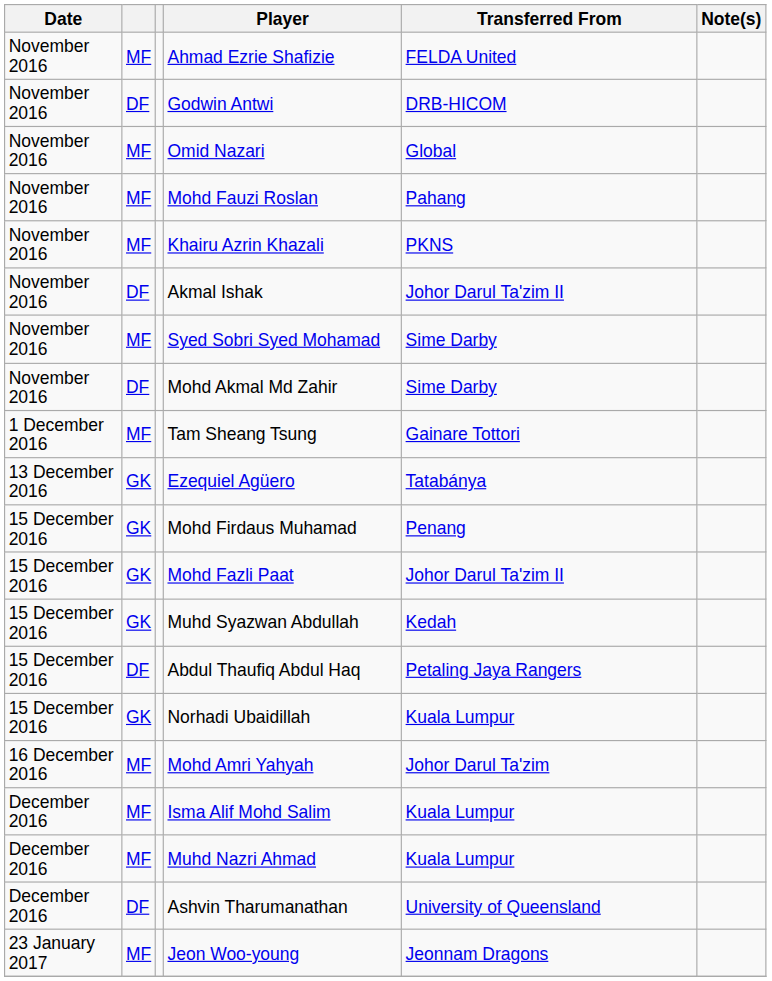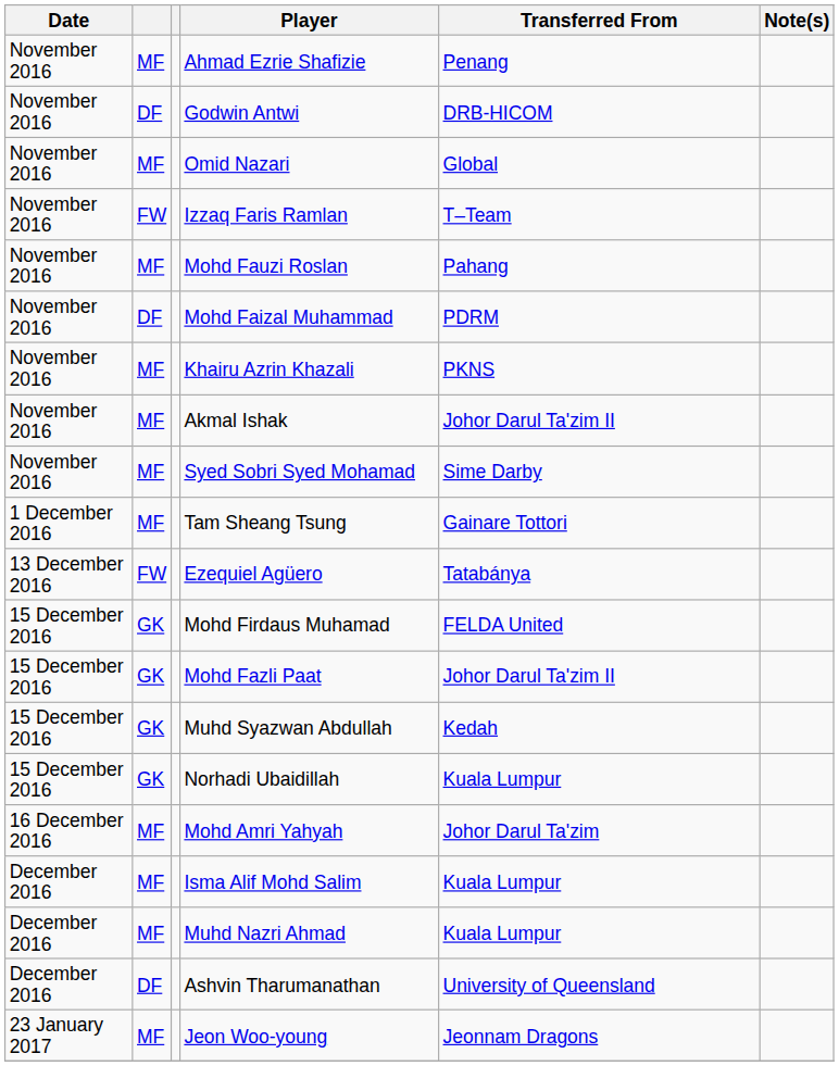 <table class="wikitable plainrowheaders sortable" style="font-size:95%">
 <tr>
 <th scope=col style="width:95px;"><strong>Date</strong></th>
 <th></th>
 <th></th>
 <th scope=col style="width:200px;"><strong>Player</strong></th>
 <th scope=col style="width:250px;"><strong>Transferred From</strong></th>
 <th><strong>Note(s)</strong></th>
 </tr>
 <tr>
 <td>November 2016</td>
 <td><a href='#'>MF</a></td>
 <td></td>
 <td> <a href='#'>Ahmad Ezrie Shafizie</a></td>
-<td> <a href='#'>FELDA United</a></td>
+<td> <a href='#'>Penang</a></td>
 <td></td>
 </tr>
 <tr>
 <td>November 2016</td>
 <td><a href='#'>DF</a></td>
 <td></td>
 <td> <a href='#'>Godwin Antwi</a></td>
 <td> <a href='#'>DRB-HICOM</a></td>
 <td></td>
 </tr>
 <tr>
 <td>November 2016</td>
 <td><a href='#'>MF</a></td>
 <td></td>
 <td> <a href='#'>Omid Nazari</a></td>
 <td> <a href='#'>Global</a></td>
 <td></td>
 </tr>
 <tr>
 <td>November 2016</td>
+<td><a href='#'>FW</a></td>
+<td></td>
+<td> <a href='#'>Izzaq Faris Ramlan</a></td>
+<td> <a href='#'>T–Team</a></td>
+<td></td>
+</tr>
+<tr>
+<td>November 2016</td>
 <td><a href='#'>MF</a></td>
 <td></td>
 <td> <a href='#'>Mohd Fauzi Roslan</a></td>
 <td> <a href='#'>Pahang</a></td>
+<td></td>
+</tr>
+<tr>
+<td>November 2016</td>
+<td><a href='#'>DF</a></td>
+<td></td>
+<td> <a href='#'>Mohd Faizal Muhammad</a></td>
+<td> <a href='#'>PDRM</a></td>
 <td></td>
 </tr>
 <tr>
 <td>November 2016</td>
 <td><a href='#'>MF</a></td>
 <td></td>
 <td> <a href='#'>Khairu Azrin Khazali</a></td>
 <td> <a href='#'>PKNS</a></td>
 <td></td>
 </tr>
 <tr>
 <td>November 2016</td>
-<td><a href='#'>DF</a></td>
+<td><a href='#'>MF</a></td>
 <td></td>
 <td> Akmal Ishak</td>
 <td> <a href='#'>Johor Darul Ta'zim II</a></td>
 <td></td>
 </tr>
 <tr>
 <td>November 2016</td>
 <td><a href='#'>MF</a></td>
 <td></td>
 <td> <a href='#'>Syed Sobri Syed Mohamad</a></td>
 <td> <a href='#'>Sime Darby</a></td>
 <td></td>
 </tr>
 <tr>
-<td>November 2016</td>
-<td><a href='#'>DF</a></td>
-<td></td>
-<td> Mohd Akmal Md Zahir</td>
-<td> <a href='#'>Sime Darby</a></td>
-<td></td>
-</tr>
-<tr>
 <td>1 December 2016</td>
 <td><a href='#'>MF</a></td>
 <td></td>
 <td> Tam Sheang Tsung</td>
 <td> <a href='#'>Gainare Tottori</a></td>
 <td></td>
 </tr>
 <tr>
 <td>13 December 2016</td>
-<td><a href='#'>GK</a></td>
+<td><a href='#'>FW</a></td>
 <td></td>
 <td> <a href='#'>Ezequiel Agüero</a></td>
 <td> <a href='#'>Tatabánya</a></td>
 <td></td>
 </tr>
 <tr>
 <td>15 December 2016</td>
 <td><a href='#'>GK</a></td>
 <td></td>
 <td> Mohd Firdaus Muhamad</td>
-<td> <a href='#'>Penang</a></td>
+<td> <a href='#'>FELDA United</a></td>
 <td></td>
 </tr>
 <tr>
 <td>15 December 2016</td>
 <td><a href='#'>GK</a></td>
 <td></td>
 <td> <a href='#'>Mohd Fazli Paat</a></td>
 <td> <a href='#'>Johor Darul Ta'zim II</a></td>
 <td></td>
 </tr>
 <tr>
 <td>15 December 2016</td>
 <td><a href='#'>GK</a></td>
 <td></td>
 <td> Muhd Syazwan Abdullah</td>
 <td> <a href='#'>Kedah</a></td>
-<td></td>
-</tr>
-<tr>
-<td>15 December 2016</td>
-<td><a href='#'>DF</a></td>
-<td></td>
-<td> Abdul Thaufiq Abdul Haq</td>
-<td> <a href='#'>Petaling Jaya Rangers</a></td>
 <td></td>
 </tr>
 <tr>
 <td>15 December 2016</td>
 <td><a href='#'>GK</a></td>
 <td></td>
 <td> Norhadi Ubaidillah</td>
 <td> <a href='#'>Kuala Lumpur</a></td>
 <td></td>
 </tr>
 <tr>
 <td>16 December 2016</td>
 <td><a href='#'>MF</a></td>
 <td></td>
 <td> <a href='#'>Mohd Amri Yahyah</a></td>
 <td> <a href='#'>Johor Darul Ta'zim</a></td>
 <td></td>
 </tr>
 <tr>
 <td>December 2016</td>
 <td><a href='#'>MF</a></td>
 <td></td>
 <td> <a href='#'>Isma Alif Mohd Salim</a></td>
 <td> <a href='#'>Kuala Lumpur</a></td>
 <td></td>
 </tr>
 <tr>
 <td>December 2016</td>
 <td><a href='#'>MF</a></td>
 <td></td>
 <td> <a href='#'>Muhd Nazri Ahmad</a></td>
 <td> <a href='#'>Kuala Lumpur</a></td>
 <td></td>
 </tr>
 <tr>
 <td>December 2016</td>
 <td><a href='#'>DF</a></td>
 <td></td>
 <td> Ashvin Tharumanathan</td>
 <td> <a href='#'>University of Queensland</a></td>
 <td></td>
 </tr>
 <tr>
 <td>23 January 2017</td>
 <td><a href='#'>MF</a></td>
 <td></td>
 <td> <a href='#'>Jeon Woo-young</a></td>
 <td> <a href='#'>Jeonnam Dragons</a></td>
 <td></td>
 </tr>
 <tr>
 </tr>
 </table>
